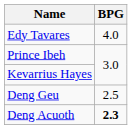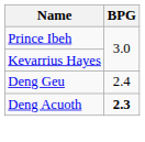 <table class="wikitable">
 <tr>
 <th>Name</th>
 <th>BPG</th>
-</tr>
-<tr>
-<td> <a href='#'>Edy Tavares</a></td>
-<td align=center>4.0</td>
 </tr>
 <tr>
 <td> <a href='#'>Prince Ibeh</a></td>
 <td align=center rowspan=2>3.0</td>
 </tr>
 <tr>
 <td> <a href='#'>Kevarrius Hayes</a></td>
 </tr>
 <tr>
 <td> <a href='#'>Deng Geu</a></td>
-<td align=center>2.5</td>
+<td align=center>2.4</td>
 </tr>
 <tr>
 <td> <a href='#'>Deng Acuoth</a></td>
 <td align=center><strong>2.3</strong></td>
 </tr>
 </table>
